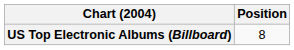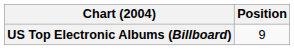 <table class="wikitable sortable plainrowheaders" style="text-align:center">
 <tr>
 <th scope="col">Chart (2004)</th>
 <th scope="col">Position</th>
 </tr>
 <tr>
 <th scope="row">US Top Electronic Albums (<em>Billboard</em>)</th>
-<td>8</td>
+<td>9</td>
 </tr>
 </table>
